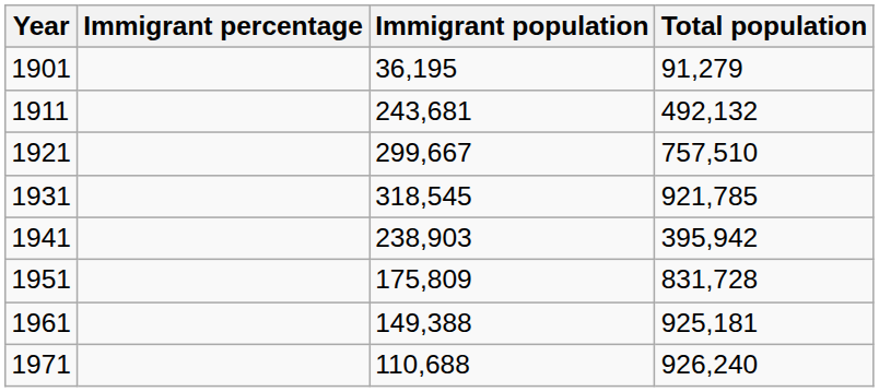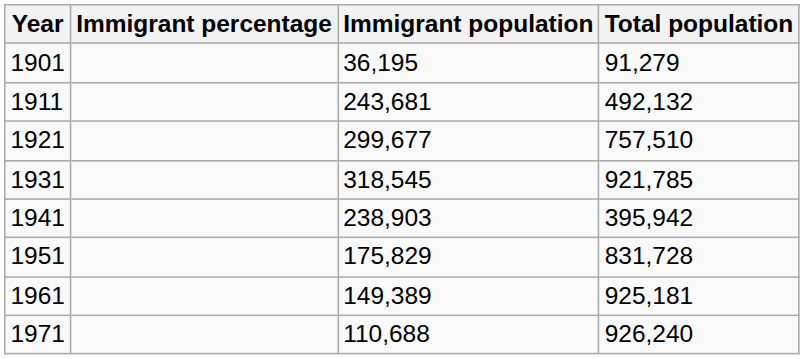 <table class="wikitable sortable">
 <tr>
 <th>Year</th>
 <th>Immigrant percentage</th>
 <th>Immigrant population</th>
 <th>Total population</th>
 </tr>
 <tr>
 <td>1901</td>
 <td></td>
 <td>36,195</td>
 <td>91,279</td>
 </tr>
 <tr>
 <td>1911</td>
 <td></td>
 <td>243,681</td>
 <td>492,132</td>
 </tr>
 <tr>
 <td>1921</td>
 <td></td>
-<td>299,667</td>
+<td>299,677</td>
 <td>757,510</td>
 </tr>
 <tr>
 <td>1931</td>
 <td></td>
 <td>318,545</td>
 <td>921,785</td>
 </tr>
 <tr>
 <td>1941</td>
 <td></td>
 <td>238,903</td>
 <td>395,942</td>
 </tr>
 <tr>
 <td>1951</td>
 <td></td>
-<td>175,809</td>
+<td>175,829</td>
 <td>831,728</td>
 </tr>
 <tr>
 <td>1961</td>
 <td></td>
-<td>149,388</td>
+<td>149,389</td>
 <td>925,181</td>
 </tr>
 <tr>
 <td>1971</td>
 <td></td>
 <td>110,688</td>
 <td>926,240</td>
 </tr>
 </table>
